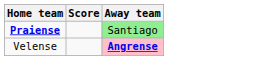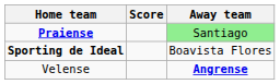 <table class="wikitable" style="text-align: center">
 <tr>
 <th>Home team</th>
 <th>Score</th>
 <th>Away team</th>
 </tr>
 <tr>
 <td><strong><a href='#'>Praiense</a></strong> </td>
 <td></td>
 <td style="background: lightgreen;">Santiago </td>
 </tr>
 <tr>
+<td><strong>Sporting de Ideal</strong> </td>
+<td></td>
+<td>Boavista Flores </td>
+</tr>
+<tr>
 <td>Velense </td>
 <td></td>
-<td style="background: pink;"><strong><a href='#'>Angrense</a></strong> </td>
+<td><strong><a href='#'>Angrense</a></strong> </td>
 </tr>
 </table>
